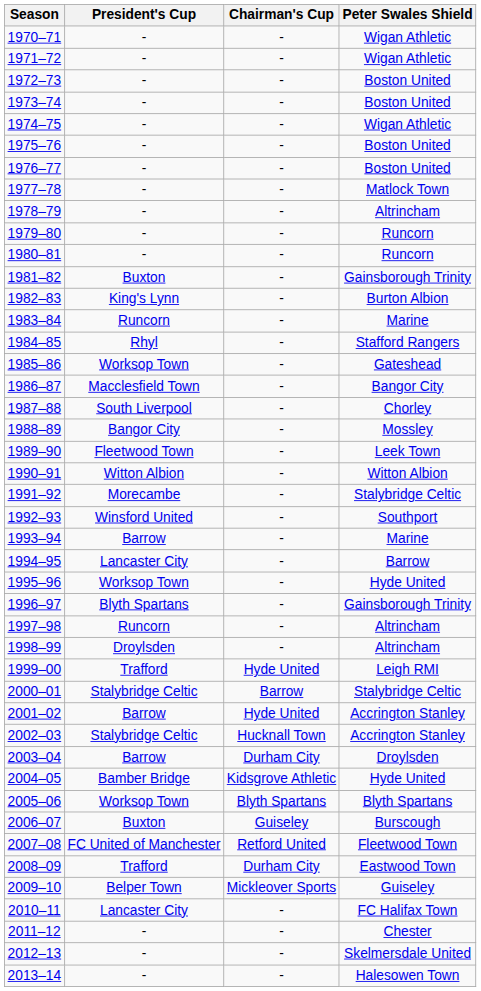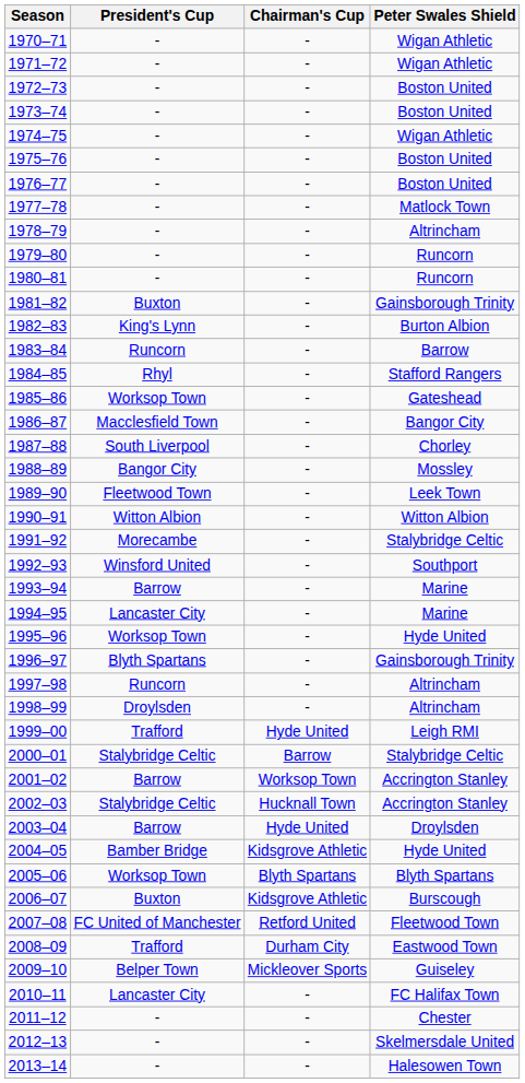 <table class="wikitable" style="text-align: center">
 <tr>
 <th>Season</th>
 <th>President's Cup</th>
 <th>Chairman's Cup</th>
 <th>Peter Swales Shield</th>
 </tr>
 <tr>
 <td><a href='#'>1970–71</a></td>
 <td>-</td>
 <td>-</td>
 <td><a href='#'>Wigan Athletic</a></td>
 </tr>
 <tr>
 <td><a href='#'>1971–72</a></td>
 <td>-</td>
 <td>-</td>
 <td><a href='#'>Wigan Athletic</a></td>
 </tr>
 <tr>
 <td><a href='#'>1972–73</a></td>
 <td>-</td>
 <td>-</td>
 <td><a href='#'>Boston United</a></td>
 </tr>
 <tr>
 <td><a href='#'>1973–74</a></td>
 <td>-</td>
 <td>-</td>
 <td><a href='#'>Boston United</a></td>
 </tr>
 <tr>
 <td><a href='#'>1974–75</a></td>
 <td>-</td>
 <td>-</td>
 <td><a href='#'>Wigan Athletic</a></td>
 </tr>
 <tr>
 <td><a href='#'>1975–76</a></td>
 <td>-</td>
 <td>-</td>
 <td><a href='#'>Boston United</a></td>
 </tr>
 <tr>
 <td><a href='#'>1976–77</a></td>
 <td>-</td>
 <td>-</td>
 <td><a href='#'>Boston United</a></td>
 </tr>
 <tr>
 <td><a href='#'>1977–78</a></td>
 <td>-</td>
 <td>-</td>
 <td><a href='#'>Matlock Town</a></td>
 </tr>
 <tr>
 <td><a href='#'>1978–79</a></td>
 <td>-</td>
 <td>-</td>
 <td><a href='#'>Altrincham</a></td>
 </tr>
 <tr>
 <td><a href='#'>1979–80</a></td>
 <td>-</td>
 <td>-</td>
 <td><a href='#'>Runcorn</a></td>
 </tr>
 <tr>
 <td><a href='#'>1980–81</a></td>
 <td>-</td>
 <td>-</td>
 <td><a href='#'>Runcorn</a></td>
 </tr>
 <tr>
 <td><a href='#'>1981–82</a></td>
 <td><a href='#'>Buxton</a></td>
 <td>-</td>
 <td><a href='#'>Gainsborough Trinity</a></td>
 </tr>
 <tr>
 <td><a href='#'>1982–83</a></td>
 <td><a href='#'>King's Lynn</a></td>
 <td>-</td>
 <td><a href='#'>Burton Albion</a></td>
 </tr>
 <tr>
 <td><a href='#'>1983–84</a></td>
 <td><a href='#'>Runcorn</a></td>
 <td>-</td>
-<td><a href='#'>Marine</a></td>
+<td><a href='#'>Barrow</a></td>
 </tr>
 <tr>
 <td><a href='#'>1984–85</a></td>
 <td><a href='#'>Rhyl</a></td>
 <td>-</td>
 <td><a href='#'>Stafford Rangers</a></td>
 </tr>
 <tr>
 <td><a href='#'>1985–86</a></td>
 <td><a href='#'>Worksop Town</a></td>
 <td>-</td>
 <td><a href='#'>Gateshead</a></td>
 </tr>
 <tr>
 <td><a href='#'>1986–87</a></td>
 <td><a href='#'>Macclesfield Town</a></td>
 <td>-</td>
 <td><a href='#'>Bangor City</a></td>
 </tr>
 <tr>
 <td><a href='#'>1987–88</a></td>
 <td><a href='#'>South Liverpool</a></td>
 <td>-</td>
 <td><a href='#'>Chorley</a></td>
 </tr>
 <tr>
 <td><a href='#'>1988–89</a></td>
 <td><a href='#'>Bangor City</a></td>
 <td>-</td>
 <td><a href='#'>Mossley</a></td>
 </tr>
 <tr>
 <td><a href='#'>1989–90</a></td>
 <td><a href='#'>Fleetwood Town</a></td>
 <td>-</td>
 <td><a href='#'>Leek Town</a></td>
 </tr>
 <tr>
 <td><a href='#'>1990–91</a></td>
 <td><a href='#'>Witton Albion</a></td>
 <td>-</td>
 <td><a href='#'>Witton Albion</a></td>
 </tr>
 <tr>
 <td><a href='#'>1991–92</a></td>
 <td><a href='#'>Morecambe</a></td>
 <td>-</td>
 <td><a href='#'>Stalybridge Celtic</a></td>
 </tr>
 <tr>
 <td><a href='#'>1992–93</a></td>
 <td><a href='#'>Winsford United</a></td>
 <td>-</td>
 <td><a href='#'>Southport</a></td>
 </tr>
 <tr>
 <td><a href='#'>1993–94</a></td>
 <td><a href='#'>Barrow</a></td>
 <td>-</td>
 <td><a href='#'>Marine</a></td>
 </tr>
 <tr>
 <td><a href='#'>1994–95</a></td>
 <td><a href='#'>Lancaster City</a></td>
 <td>-</td>
-<td><a href='#'>Barrow</a></td>
+<td><a href='#'>Marine</a></td>
 </tr>
 <tr>
 <td><a href='#'>1995–96</a></td>
 <td><a href='#'>Worksop Town</a></td>
 <td>-</td>
 <td><a href='#'>Hyde United</a></td>
 </tr>
 <tr>
 <td><a href='#'>1996–97</a></td>
 <td><a href='#'>Blyth Spartans</a></td>
 <td>-</td>
 <td><a href='#'>Gainsborough Trinity</a></td>
 </tr>
 <tr>
 <td><a href='#'>1997–98</a></td>
 <td><a href='#'>Runcorn</a></td>
 <td>-</td>
 <td><a href='#'>Altrincham</a></td>
 </tr>
 <tr>
 <td><a href='#'>1998–99</a></td>
 <td><a href='#'>Droylsden</a></td>
 <td>-</td>
 <td><a href='#'>Altrincham</a></td>
 </tr>
 <tr>
 <td><a href='#'>1999–00</a></td>
 <td><a href='#'>Trafford</a></td>
 <td><a href='#'>Hyde United</a></td>
 <td><a href='#'>Leigh RMI</a></td>
 </tr>
 <tr>
 <td><a href='#'>2000–01</a></td>
 <td><a href='#'>Stalybridge Celtic</a></td>
 <td><a href='#'>Barrow</a></td>
 <td><a href='#'>Stalybridge Celtic</a></td>
 </tr>
 <tr>
 <td><a href='#'>2001–02</a></td>
 <td><a href='#'>Barrow</a></td>
-<td><a href='#'>Hyde United</a></td>
+<td><a href='#'>Worksop Town</a></td>
 <td><a href='#'>Accrington Stanley</a></td>
 </tr>
 <tr>
 <td><a href='#'>2002–03</a></td>
 <td><a href='#'>Stalybridge Celtic</a></td>
 <td><a href='#'>Hucknall Town</a></td>
 <td><a href='#'>Accrington Stanley</a></td>
 </tr>
 <tr>
 <td><a href='#'>2003–04</a></td>
 <td><a href='#'>Barrow</a></td>
-<td><a href='#'>Durham City</a></td>
+<td><a href='#'>Hyde United</a></td>
 <td><a href='#'>Droylsden</a></td>
 </tr>
 <tr>
 <td><a href='#'>2004–05</a></td>
 <td><a href='#'>Bamber Bridge</a></td>
 <td><a href='#'>Kidsgrove Athletic</a></td>
 <td><a href='#'>Hyde United</a></td>
 </tr>
 <tr>
 <td><a href='#'>2005–06</a></td>
 <td><a href='#'>Worksop Town</a></td>
 <td><a href='#'>Blyth Spartans</a></td>
 <td><a href='#'>Blyth Spartans</a></td>
 </tr>
 <tr>
 <td><a href='#'>2006–07</a></td>
 <td><a href='#'>Buxton</a></td>
-<td><a href='#'>Guiseley</a></td>
+<td><a href='#'>Kidsgrove Athletic</a></td>
 <td><a href='#'>Burscough</a></td>
 </tr>
 <tr>
 <td><a href='#'>2007–08</a></td>
 <td><a href='#'>FC United of Manchester</a></td>
 <td><a href='#'>Retford United</a></td>
 <td><a href='#'>Fleetwood Town</a></td>
 </tr>
 <tr>
 <td><a href='#'>2008–09</a></td>
 <td><a href='#'>Trafford</a></td>
 <td><a href='#'>Durham City</a></td>
 <td><a href='#'>Eastwood Town</a></td>
 </tr>
 <tr>
 <td><a href='#'>2009–10</a></td>
 <td><a href='#'>Belper Town</a></td>
 <td><a href='#'>Mickleover Sports</a></td>
 <td><a href='#'>Guiseley</a></td>
 </tr>
 <tr>
 <td><a href='#'>2010–11</a></td>
 <td><a href='#'>Lancaster City</a></td>
 <td>-</td>
 <td><a href='#'>FC Halifax Town</a></td>
 </tr>
 <tr>
 <td><a href='#'>2011–12</a></td>
 <td>-</td>
 <td>-</td>
 <td><a href='#'>Chester</a></td>
 </tr>
 <tr>
 <td><a href='#'>2012–13</a></td>
 <td>-</td>
 <td>-</td>
 <td><a href='#'>Skelmersdale United</a></td>
 </tr>
 <tr>
 <td><a href='#'>2013–14</a></td>
 <td>-</td>
 <td>-</td>
 <td><a href='#'>Halesowen Town</a></td>
 </tr>
 </table>
